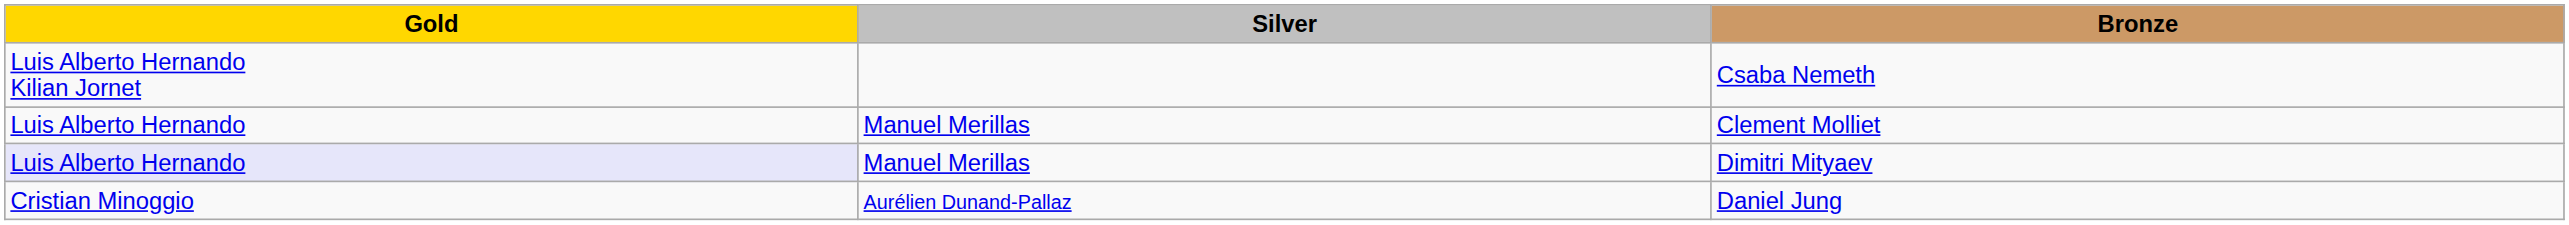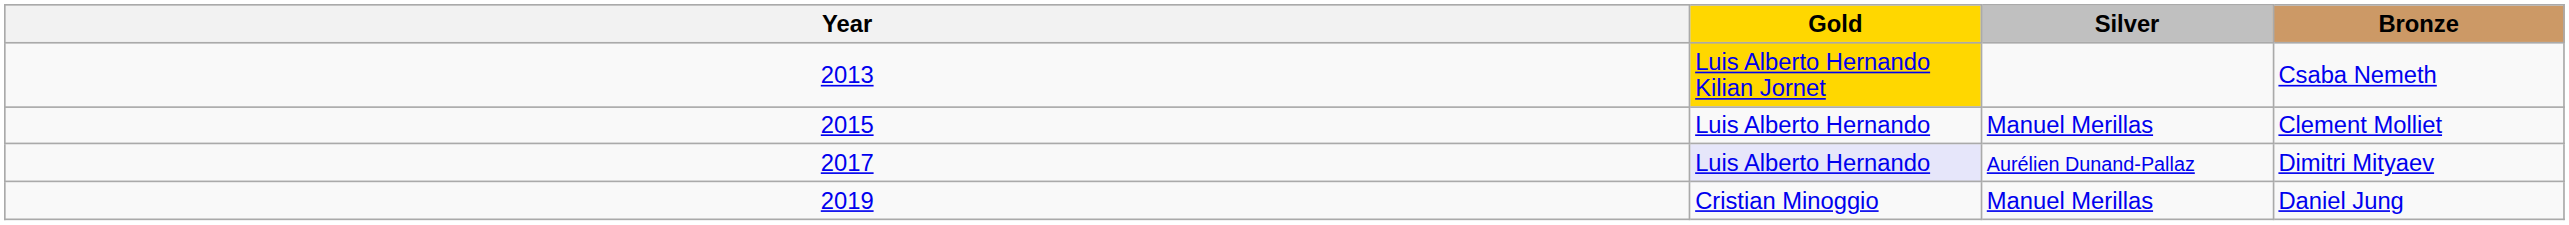 <table class="wikitable" style="width:98%; font-size:90%">
 <tr>
+<th>Year</th>
 <th style="width:170px; background:gold">Gold</th>
 <th style="width:170px; background:silver">Silver</th>
 <th style="width:170px; background:#cc9966">Bronze</th>
 </tr>
 <tr>
-<td> <a href='#'>Luis Alberto Hernando</a><br> <a href='#'>Kilian Jornet</a></td>
+<td align=center><a href='#'>2013</a></td>
+<td style="background: gold;"> <a href='#'>Luis Alberto Hernando</a><br> <a href='#'>Kilian Jornet</a></td>
 <td></td>
 <td> <a href='#'>Csaba Nemeth</a></td>
 </tr>
 <tr>
+<td align=center><a href='#'>2015</a></td>
 <td> <a href='#'>Luis Alberto Hernando</a></td>
 <td> <a href='#'>Manuel Merillas</a></td>
 <td> <a href='#'>Clement Molliet</a></td>
 </tr>
 <tr>
+<td align=center><a href='#'>2017</a></td>
 <td style="background: lavender;"> <a href='#'>Luis Alberto Hernando</a></td>
-<td> <a href='#'>Manuel Merillas</a></td>
+<td> <small><a href='#'>Aurélien Dunand-Pallaz</a></small></td>
 <td> <a href='#'>Dimitri Mityaev</a></td>
 </tr>
 <tr>
+<td align=center><a href='#'>2019</a></td>
 <td> <a href='#'>Cristian Minoggio</a></td>
-<td> <small><a href='#'>Aurélien Dunand-Pallaz</a></small></td>
+<td> <a href='#'>Manuel Merillas</a></td>
 <td> <a href='#'>Daniel Jung</a></td>
 </tr>
 </table>
